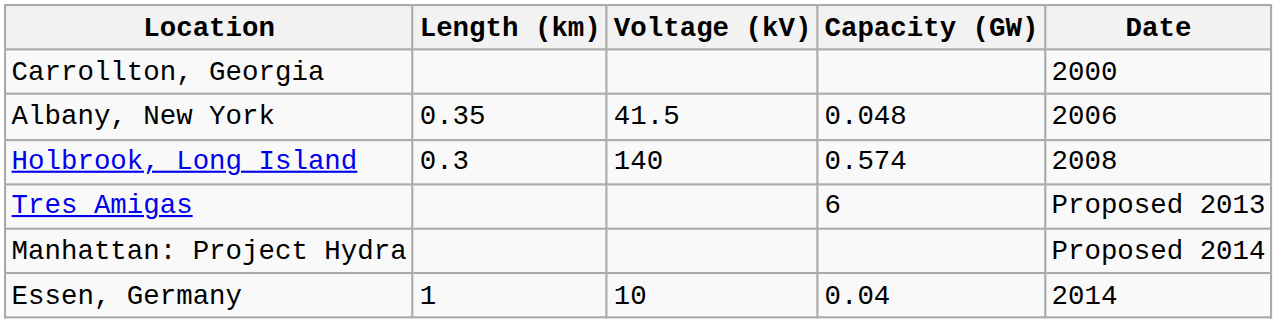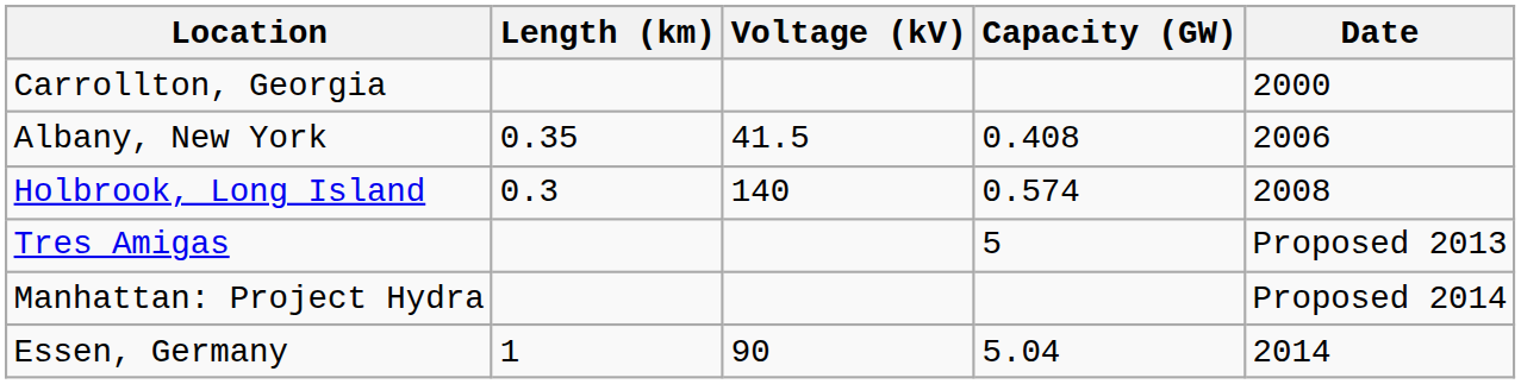 <table class="wikitable sortable">
 <tr>
 <th>Location</th>
 <th>Length (km)</th>
 <th>Voltage (kV)</th>
 <th>Capacity (GW)</th>
 <th>Date</th>
 </tr>
 <tr>
 <td>Carrollton, Georgia</td>
 <td></td>
 <td></td>
 <td></td>
 <td>2000</td>
 </tr>
 <tr>
 <td align=left>Albany, New York</td>
 <td>0.35</td>
 <td>41.5</td>
-<td>0.048</td>
+<td>0.408</td>
 <td>2006</td>
 </tr>
 <tr>
 <td><a href='#'>Holbrook, Long Island</a></td>
 <td>0.3</td>
 <td>140</td>
 <td>0.574</td>
 <td>2008</td>
 </tr>
 <tr>
 <td align=left><a href='#'>Tres Amigas</a></td>
 <td></td>
 <td></td>
-<td>6</td>
+<td>5</td>
 <td>Proposed 2013</td>
 </tr>
 <tr>
 <td align=left>Manhattan: Project Hydra</td>
 <td></td>
 <td></td>
 <td></td>
 <td>Proposed 2014</td>
 </tr>
 <tr>
 <td align=left>Essen, Germany</td>
 <td>1</td>
-<td>10</td>
-<td>0.04</td>
+<td>90</td>
+<td>5.04</td>
 <td>2014</td>
 </tr>
 </table>
